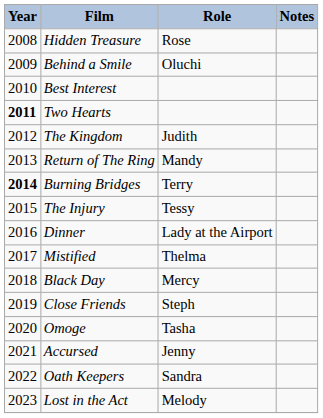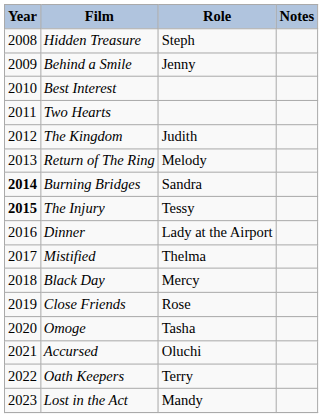 <table class="wikitable" style="font-size:90%;">
 <tr>
 <th style="background:#B0C4DE;">Year</th>
 <th style="background:#B0C4DE;">Film</th>
 <th style="background:#B0C4DE;">Role</th>
 <th style="background:#B0C4DE;">Notes</th>
 </tr>
 <tr>
 <td>2008</td>
 <td><em>Hidden Treasure</em></td>
-<td>Rose</td>
+<td>Steph</td>
 <td></td>
 </tr>
 <tr>
 <td>2009</td>
 <td><em>Behind a Smile</em></td>
-<td>Oluchi</td>
+<td>Jenny</td>
 <td></td>
 </tr>
 <tr>
 <td>2010</td>
 <td><em>Best Interest</em></td>
 <td></td>
 <td></td>
 </tr>
 <tr>
-<td><strong>2011</strong></td>
+<td>2011</td>
 <td><em>Two Hearts</em></td>
 <td></td>
 <td></td>
 </tr>
 <tr>
 <td>2012</td>
 <td><em>The Kingdom</em></td>
 <td>Judith</td>
 <td></td>
 </tr>
 <tr>
 <td>2013</td>
 <td><em>Return of The Ring</em></td>
-<td>Mandy</td>
+<td>Melody</td>
 <td></td>
 </tr>
 <tr>
 <td><strong>2014</strong></td>
 <td><em>Burning Bridges</em></td>
-<td>Terry</td>
+<td>Sandra</td>
 <td></td>
 </tr>
 <tr>
-<td>2015</td>
+<td><strong>2015</strong></td>
 <td><em>The Injury</em></td>
 <td>Tessy</td>
 <td></td>
 </tr>
 <tr>
 <td>2016</td>
 <td><em>Dinner</em></td>
 <td>Lady at the Airport</td>
 <td></td>
 </tr>
 <tr>
 <td>2017</td>
 <td><em>Mistified</em></td>
 <td>Thelma</td>
 <td></td>
 </tr>
 <tr>
 <td>2018</td>
 <td><em>Black Day</em></td>
 <td>Mercy</td>
 <td></td>
 </tr>
 <tr>
 <td>2019</td>
 <td><em>Close Friends</em></td>
-<td>Steph</td>
+<td>Rose</td>
 <td></td>
 </tr>
 <tr>
 <td>2020</td>
 <td><em>Omoge</em></td>
 <td>Tasha</td>
 <td></td>
 </tr>
 <tr>
 <td>2021</td>
 <td><em>Accursed</em></td>
-<td>Jenny</td>
+<td>Oluchi</td>
 <td></td>
 </tr>
 <tr>
 <td>2022</td>
 <td><em>Oath Keepers</em></td>
-<td>Sandra</td>
+<td>Terry</td>
 <td></td>
 </tr>
 <tr>
 <td>2023</td>
 <td><em>Lost in the Act</em></td>
-<td>Melody</td>
+<td>Mandy</td>
 <td></td>
 </tr>
 <tr>
 </tr>
 </table>
